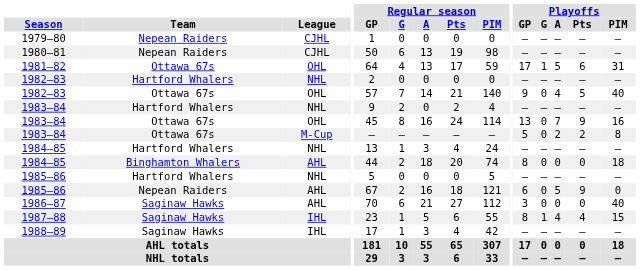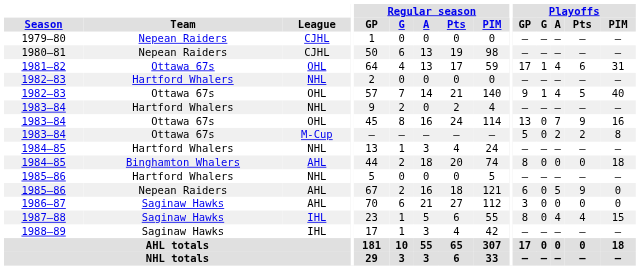 <table border="0" cellpadding="1" cellspacing="0" style="text-align:center; width:60em">
 <tr bgcolor="#e0e0e0">
 <th colspan="3" bgcolor="#ffffff"></th>
 <th rowspan="100" bgcolor="#ffffff"></th>
 <th colspan="5"><a href='#'>Regular season</a></th>
 <th rowspan="100" bgcolor="#ffffff"></th>
 <th colspan="5"><a href='#'>Playoffs</a></th>
 </tr>
 <tr bgcolor="#e0e0e0">
 <th><a href='#'>Season</a></th>
 <th>Team</th>
 <th>League</th>
 <th>GP</th>
 <th><a href='#'>G</a></th>
 <th><a href='#'>A</a></th>
 <th><a href='#'>Pts</a></th>
 <th><a href='#'>PIM</a></th>
 <th>GP</th>
 <th>G</th>
 <th>A</th>
 <th>Pts</th>
 <th>PIM</th>
 </tr>
 <tr>
 <td>1979–80</td>
 <td><a href='#'>Nepean Raiders</a></td>
 <td><a href='#'>CJHL</a></td>
 <td>1</td>
 <td>0</td>
 <td>0</td>
 <td>0</td>
 <td>0</td>
 <td>—</td>
 <td>—</td>
 <td>—</td>
 <td>—</td>
 <td>—</td>
 </tr>
 <tr bgcolor="#f0f0f0">
 <td>1980–81</td>
 <td>Nepean Raiders</td>
 <td>CJHL</td>
 <td>50</td>
 <td>6</td>
 <td>13</td>
 <td>19</td>
 <td>98</td>
 <td>—</td>
 <td>—</td>
 <td>—</td>
 <td>—</td>
 <td>—</td>
 </tr>
 <tr>
 <td><a href='#'>1981–82</a></td>
 <td><a href='#'>Ottawa 67s</a></td>
 <td><a href='#'>OHL</a></td>
 <td>64</td>
 <td>4</td>
 <td>13</td>
 <td>17</td>
 <td>59</td>
 <td>17</td>
 <td>1</td>
-<td>5</td>
+<td>4</td>
 <td>6</td>
 <td>31</td>
 </tr>
 <tr bgcolor="#f0f0f0">
 <td><a href='#'>1982–83</a></td>
 <td><a href='#'>Hartford Whalers</a></td>
 <td><a href='#'>NHL</a></td>
 <td>2</td>
 <td>0</td>
 <td>0</td>
 <td>0</td>
 <td>0</td>
 <td>—</td>
 <td>—</td>
 <td>—</td>
 <td>—</td>
 <td>—</td>
 </tr>
 <tr>
 <td><a href='#'>1982–83</a></td>
 <td>Ottawa 67s</td>
 <td>OHL</td>
 <td>57</td>
 <td>7</td>
 <td>14</td>
 <td>21</td>
 <td>140</td>
 <td>9</td>
-<td>0</td>
+<td>1</td>
 <td>4</td>
 <td>5</td>
 <td>40</td>
 </tr>
 <tr bgcolor="#f0f0f0">
 <td><a href='#'>1983–84</a></td>
 <td>Hartford Whalers</td>
 <td>NHL</td>
 <td>9</td>
 <td>2</td>
 <td>0</td>
 <td>2</td>
 <td>4</td>
 <td>—</td>
 <td>—</td>
 <td>—</td>
 <td>—</td>
 <td>—</td>
 </tr>
 <tr>
 <td><a href='#'>1983–84</a></td>
 <td>Ottawa 67s</td>
 <td>OHL</td>
 <td>45</td>
 <td>8</td>
 <td>16</td>
 <td>24</td>
 <td>114</td>
 <td>13</td>
 <td>0</td>
 <td>7</td>
 <td>9</td>
 <td>16</td>
 </tr>
 <tr bgcolor="#f0f0f0">
 <td><a href='#'>1983–84</a></td>
 <td>Ottawa 67s</td>
 <td><a href='#'>M-Cup</a></td>
 <td>—</td>
 <td>—</td>
 <td>—</td>
 <td>—</td>
 <td>—</td>
 <td>5</td>
 <td>0</td>
 <td>2</td>
 <td>2</td>
 <td>8</td>
 </tr>
 <tr>
 <td><a href='#'>1984–85</a></td>
 <td>Hartford Whalers</td>
 <td>NHL</td>
 <td>13</td>
 <td>1</td>
 <td>3</td>
 <td>4</td>
 <td>24</td>
 <td>—</td>
 <td>—</td>
 <td>—</td>
 <td>—</td>
 <td>—</td>
 </tr>
 <tr bgcolor="#f0f0f0">
 <td><a href='#'>1984–85</a></td>
 <td><a href='#'>Binghamton Whalers</a></td>
 <td><a href='#'>AHL</a></td>
 <td>44</td>
 <td>2</td>
 <td>18</td>
 <td>20</td>
 <td>74</td>
 <td>8</td>
 <td>0</td>
 <td>0</td>
 <td>0</td>
 <td>18</td>
 </tr>
 <tr>
 <td><a href='#'>1985–86</a></td>
 <td>Hartford Whalers</td>
 <td>NHL</td>
 <td>5</td>
 <td>0</td>
 <td>0</td>
 <td>0</td>
 <td>5</td>
 <td>—</td>
 <td>—</td>
 <td>—</td>
 <td>—</td>
 <td>—</td>
 </tr>
 <tr bgcolor="#f0f0f0">
 <td><a href='#'>1985–86</a></td>
 <td>Nepean Raiders</td>
 <td>AHL</td>
 <td>67</td>
 <td>2</td>
 <td>16</td>
 <td>18</td>
 <td>121</td>
 <td>6</td>
 <td>0</td>
 <td>5</td>
 <td>9</td>
 <td>0</td>
 </tr>
 <tr>
 <td><a href='#'>1986–87</a></td>
 <td><a href='#'>Saginaw Hawks</a></td>
 <td>AHL</td>
 <td>70</td>
 <td>6</td>
 <td>21</td>
 <td>27</td>
 <td>112</td>
 <td>3</td>
 <td>0</td>
 <td>0</td>
 <td>0</td>
-<td>40</td>
+<td>0</td>
 </tr>
 <tr bgcolor="#f0f0f0">
 <td><a href='#'>1987–88</a></td>
 <td><a href='#'>Saginaw Hawks</a></td>
 <td><a href='#'>IHL</a></td>
 <td>23</td>
 <td>1</td>
 <td>5</td>
 <td>6</td>
 <td>55</td>
 <td>8</td>
-<td>1</td>
+<td>0</td>
 <td>4</td>
 <td>4</td>
 <td>15</td>
 </tr>
 <tr>
 <td><a href='#'>1988–89</a></td>
 <td>Saginaw Hawks</td>
 <td>IHL</td>
 <td>17</td>
 <td>1</td>
 <td>3</td>
 <td>4</td>
 <td>42</td>
 <td>—</td>
 <td>—</td>
 <td>—</td>
 <td>—</td>
 <td>—</td>
 </tr>
 <tr bgcolor="#e0e0e0">
 <th colspan="3">AHL totals</th>
 <th>181</th>
 <th>10</th>
 <th>55</th>
 <th>65</th>
 <th>307</th>
 <th>17</th>
 <th>0</th>
 <th>0</th>
 <th>0</th>
 <th>18</th>
 </tr>
 <tr bgcolor="#e0e0e0">
 <th colspan="3">NHL totals</th>
 <th>29</th>
 <th>3</th>
 <th>3</th>
 <th>6</th>
 <th>33</th>
 <th>—</th>
 <th>—</th>
 <th>—</th>
 <th>—</th>
 <th>—</th>
 </tr>
 </table>
